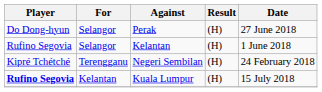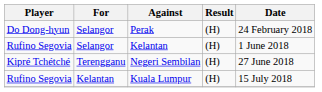 <table class="wikitable">
 <tr>
 <th>Player</th>
 <th>For</th>
 <th>Against</th>
 <th style="text-align:center">Result</th>
 <th>Date</th>
 </tr>
 <tr>
 <td> <a href='#'>Do Dong-hyun</a></td>
 <td><a href='#'>Selangor</a></td>
 <td><a href='#'>Perak</a></td>
 <td> (H)</td>
-<td>27 June 2018</td>
+<td>24 February 2018</td>
 </tr>
 <tr>
 <td> <a href='#'>Rufino Segovia</a></td>
 <td><a href='#'>Selangor</a></td>
 <td><a href='#'>Kelantan</a></td>
 <td> (H)</td>
 <td>1 June 2018</td>
 </tr>
 <tr>
 <td> <a href='#'>Kipré Tchétché</a></td>
 <td><a href='#'>Terengganu</a></td>
 <td><a href='#'>Negeri Sembilan</a></td>
 <td> (H)</td>
-<td>24 February 2018</td>
+<td>27 June 2018</td>
 </tr>
 <tr>
-<td><strong> <a href='#'>Rufino Segovia</a></strong></td>
+<td> <a href='#'>Rufino Segovia</a></td>
 <td><a href='#'>Kelantan</a></td>
 <td><a href='#'>Kuala Lumpur</a></td>
 <td> (H)</td>
 <td>15 July 2018</td>
 </tr>
 <tr>
 </tr>
 </table>
